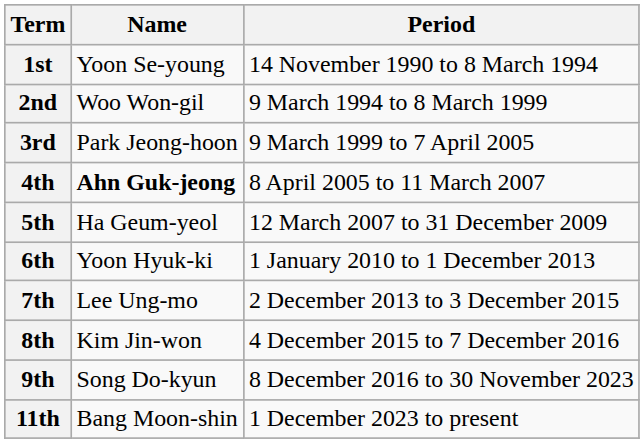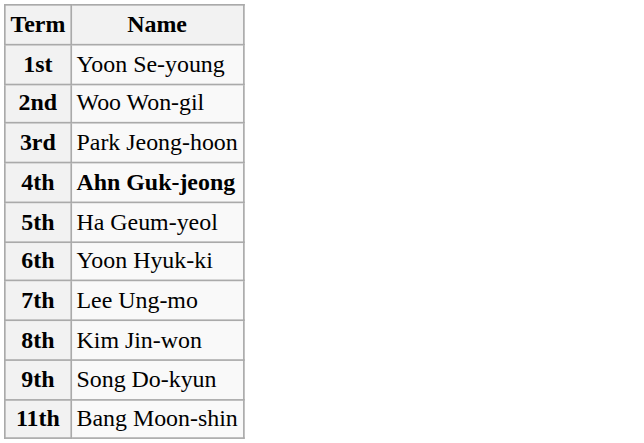 <table class="wikitable" style="font-size:90%;">
 <tr>
 <th>Term</th>
 <th>Name</th>
-<th>Period</th>
 </tr>
 <tr>
 <th>1st</th>
 <td>Yoon Se-young</td>
-<td>14 November 1990 to 8 March 1994</td>
 </tr>
 <tr>
 <th>2nd</th>
 <td>Woo Won-gil</td>
-<td>9 March 1994 to 8 March 1999</td>
 </tr>
 <tr>
 <th>3rd</th>
 <td>Park Jeong-hoon</td>
-<td>9 March 1999 to 7 April 2005</td>
 </tr>
 <tr>
 <th>4th</th>
 <td><strong>Ahn Guk-jeong</strong></td>
-<td>8 April 2005 to 11 March 2007</td>
 </tr>
 <tr>
 <th>5th</th>
 <td>Ha Geum-yeol</td>
-<td>12 March 2007 to 31 December 2009</td>
 </tr>
 <tr>
 <th>6th</th>
 <td>Yoon Hyuk-ki</td>
-<td>1 January 2010 to 1 December 2013</td>
 </tr>
 <tr>
 <th>7th</th>
 <td>Lee Ung-mo</td>
-<td>2 December 2013 to 3 December 2015</td>
 </tr>
 <tr>
 <th>8th</th>
 <td>Kim Jin-won</td>
-<td>4 December 2015 to 7 December 2016</td>
 </tr>
 <tr>
 <th>9th</th>
 <td>Song Do-kyun</td>
-<td>8 December 2016 to 30 November 2023</td>
 </tr>
 <tr>
 <th>11th</th>
 <td>Bang Moon-shin</td>
-<td>1 December 2023 to present</td>
 </tr>
 </table>
